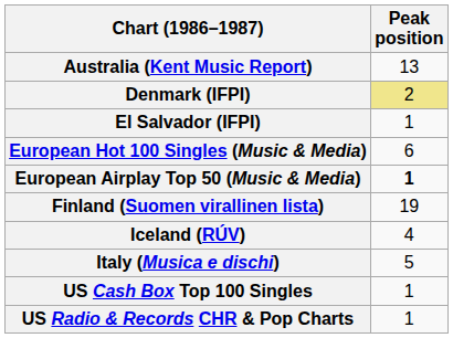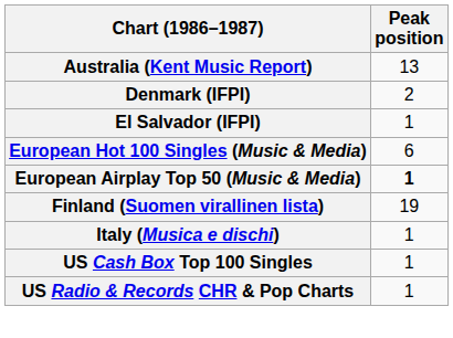 <table class="wikitable sortable plainrowheaders" style="text-align:center">
 <tr>
 <th>Chart (1986–1987)</th>
 <th>Peak<br>position</th>
 </tr>
 <tr>
 <th scope="row">Australia (<a href='#'>Kent Music Report</a>)</th>
 <td align="center">13</td>
 </tr>
 <tr>
 </tr>
 <tr>
 </tr>
 <tr>
 </tr>
 <tr>
 <th scope="row">Denmark (IFPI)</th>
-<td align="center" style="background: khaki;">2</td>
+<td align="center">2</td>
 </tr>
 <tr>
 <th scope="row">El Salvador (IFPI)</th>
 <td align="center">1 </td>
 </tr>
 <tr>
 <th scope="row"><a href='#'>European Hot 100 Singles</a> (<em>Music & Media</em>)</th>
 <td align="center">6</td>
 </tr>
 <tr>
 <th scope="row">European Airplay Top 50 (<em>Music & Media</em>)</th>
 <td align="center"><strong>1</strong></td>
 </tr>
 <tr>
 <th scope="row">Finland (<a href='#'>Suomen virallinen lista</a>)</th>
 <td align="center">19</td>
 </tr>
 <tr>
 </tr>
 <tr>
 </tr>
 <tr>
-<th scope="row">Iceland (<a href='#'>RÚV</a>)</th>
-<td>4</td>
-</tr>
-<tr>
 </tr>
 <tr>
 <th scope="row">Italy (<em><a href='#'>Musica e dischi</a></em>)</th>
-<td>5</td>
+<td>1</td>
 </tr>
 <tr>
 </tr>
 <tr>
 </tr>
 <tr>
 </tr>
 <tr>
 </tr>
 <tr>
 </tr>
 <tr>
 </tr>
 <tr>
 </tr>
 <tr>
 </tr>
 <tr>
 </tr>
 <tr>
 <th scope="row">US <em><a href='#'>Cash Box</a></em> Top 100 Singles</th>
 <td>1</td>
 </tr>
 <tr>
 <th scope="row">US <em><a href='#'>Radio & Records</a></em> <a href='#'>CHR</a> & Pop Charts</th>
 <td>1</td>
 </tr>
 </table>
